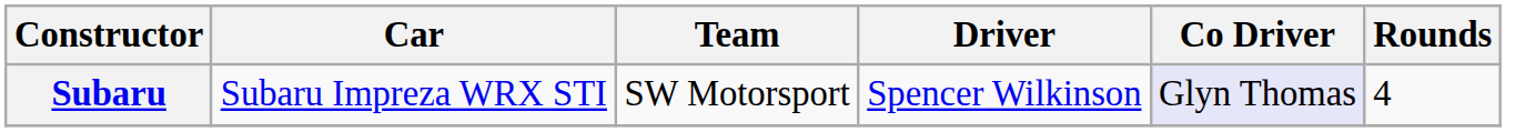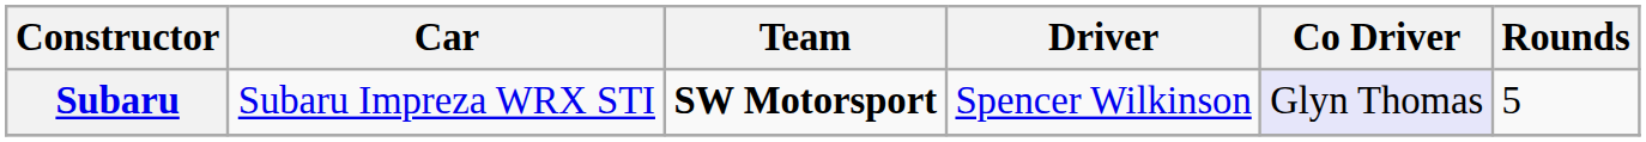 <table class=wikitable style="font-size: 85%">
 <tr>
 <th>Constructor</th>
 <th>Car</th>
 <th>Team</th>
 <th>Driver</th>
 <th>Co Driver</th>
 <th>Rounds</th>
 </tr>
 <tr>
 <th><a href='#'>Subaru</a></th>
 <td><a href='#'>Subaru Impreza WRX STI</a></td>
-<td> SW Motorsport</td>
+<td><strong> SW Motorsport</strong></td>
 <td> <a href='#'>Spencer Wilkinson</a></td>
 <td style="background: lavender;"> Glyn Thomas</td>
-<td>4</td>
+<td>5</td>
 </tr>
 <tr>
 </tr>
 </table>
